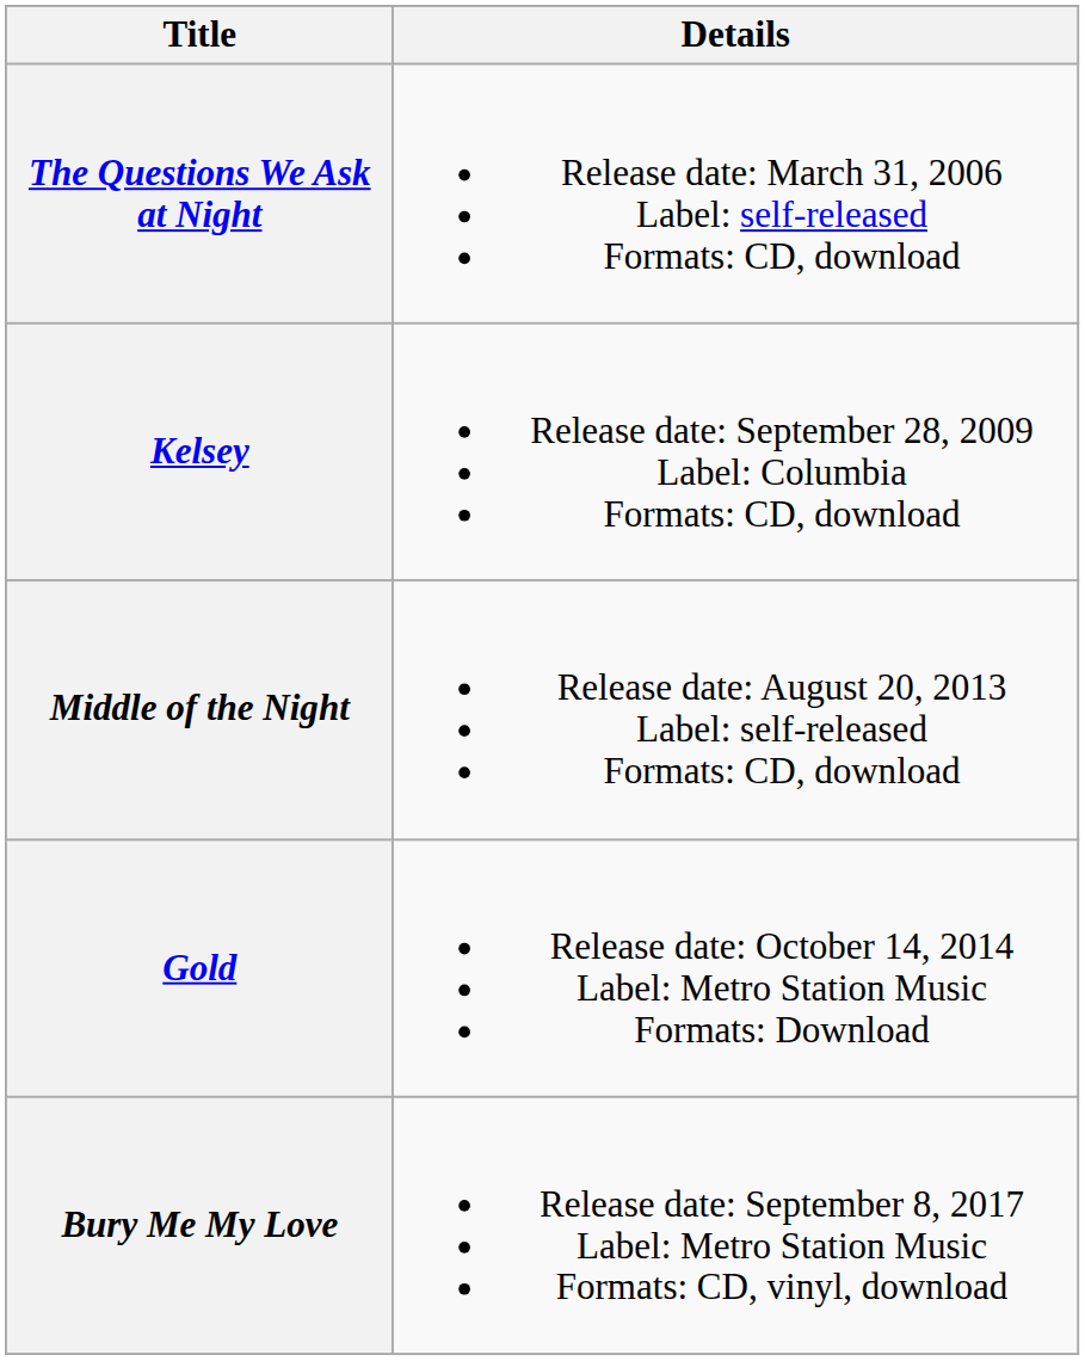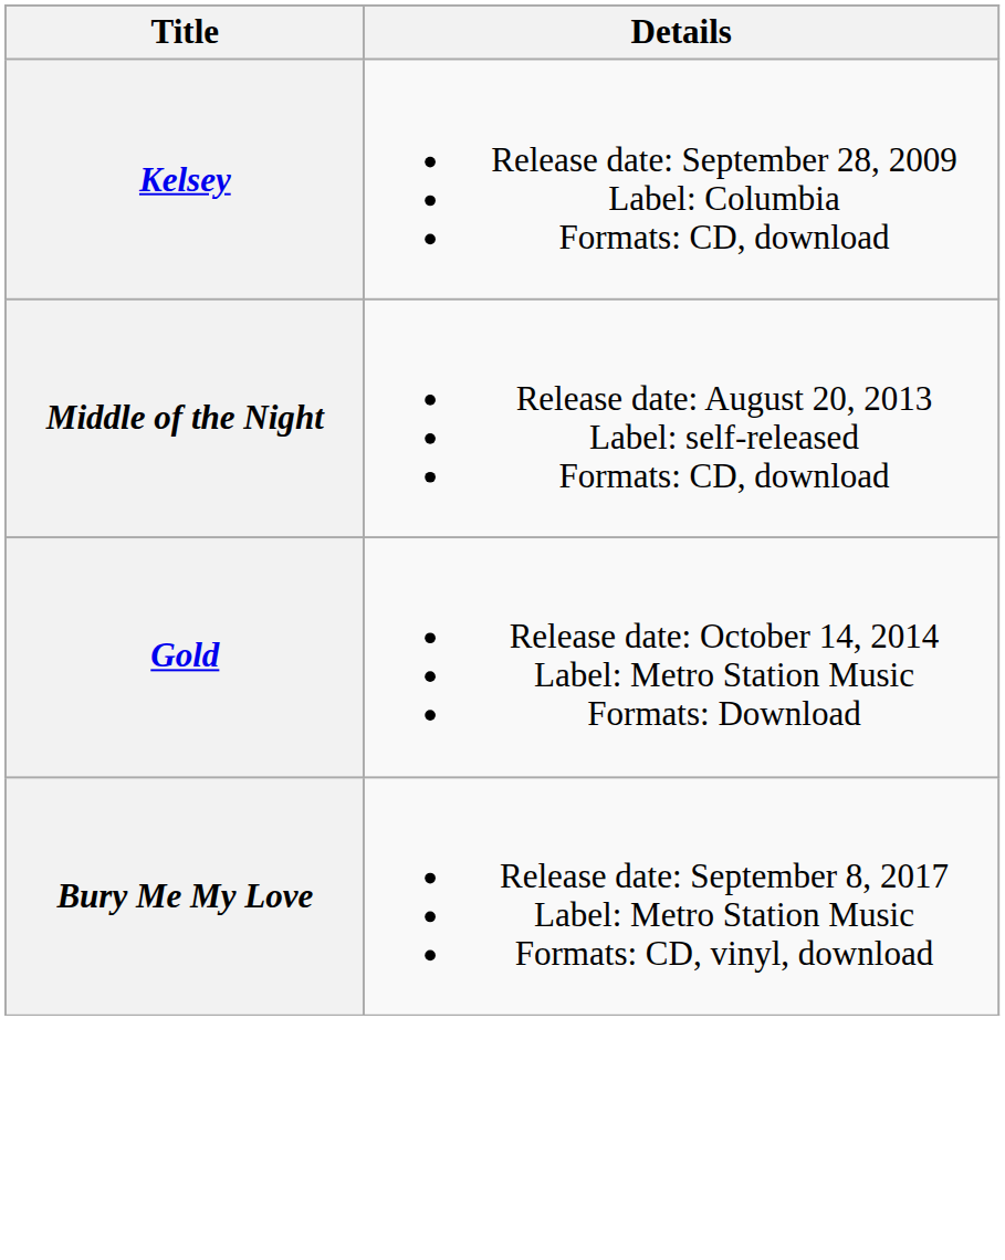 <table class="wikitable plainrowheaders" style="text-align:center;">
 <tr>
 <th style="width:10em;">Title</th>
 <th style="width:18em;">Details</th>
-</tr>
-<tr>
-<th scope="row"><em><a href='#'>The Questions We Ask at Night</a></em></th>
-<td><br><ul><li>Release date: March 31, 2006</li><li>Label: <a href='#'>self-released</a></li><li>Formats: CD, download</li></ul></td>
 </tr>
 <tr>
 <th scope="row"><em><a href='#'>Kelsey</a></em></th>
 <td><br><ul><li>Release date: September 28, 2009</li><li>Label: Columbia</li><li>Formats: CD, download</li></ul></td>
 </tr>
 <tr>
 <th scope="row"><em>Middle of the Night</em></th>
 <td><br><ul><li>Release date: August 20, 2013</li><li>Label: self-released</li><li>Formats: CD, download</li></ul></td>
 </tr>
 <tr>
 <th scope="row"><em><a href='#'>Gold</a></em></th>
 <td><br><ul><li>Release date: October 14, 2014</li><li>Label: Metro Station Music</li><li>Formats: Download</li></ul></td>
 </tr>
 <tr>
 <th scope="row"><em>Bury Me My Love</em></th>
 <td><br><ul><li>Release date: September 8, 2017</li><li>Label: Metro Station Music</li><li>Formats: CD, vinyl, download</li></ul></td>
 </tr>
 </table>
